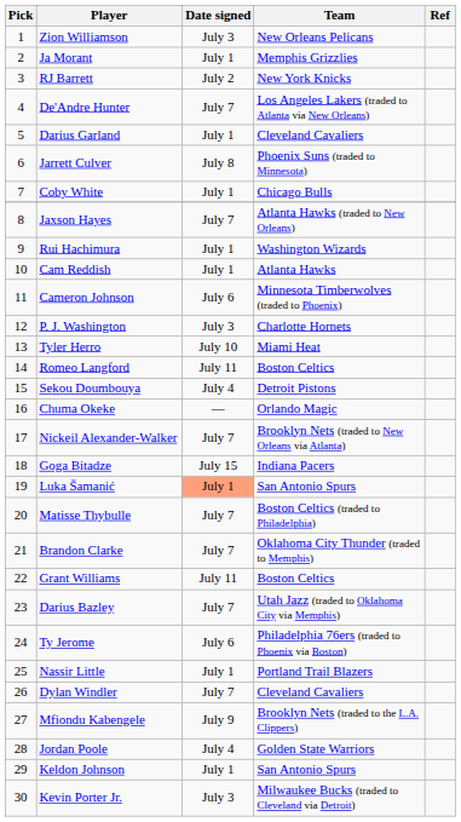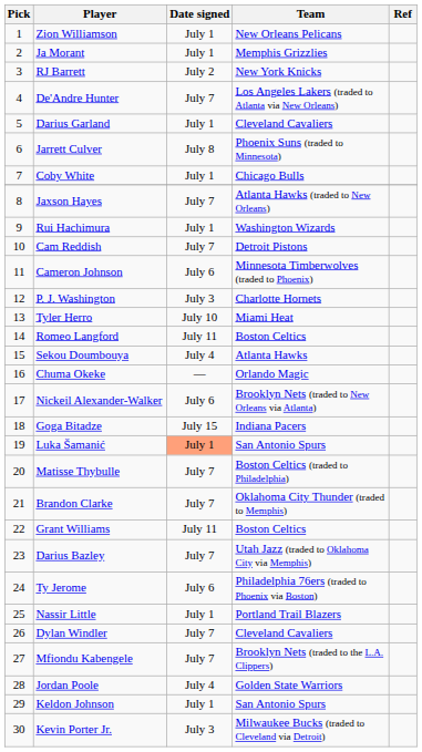 <table class="wikitable sortable" style="text-align:left">
 <tr>
 <th style="width:30px">Pick</th>
 <th style="width:170px">Player</th>
 <th style="width:80px">Date signed</th>
 <th style="width:200px">Team</th>
 <th class="unsortable" style="width:30px">Ref</th>
 </tr>
 <tr>
 <td align=center>1</td>
 <td><a href='#'>Zion Williamson</a></td>
-<td align=center>July 3</td>
+<td align=center>July 1</td>
 <td><a href='#'>New Orleans Pelicans</a></td>
 <td align=center></td>
 </tr>
 <tr>
 <td align=center>2</td>
 <td><a href='#'>Ja Morant</a></td>
 <td align=center>July 1</td>
 <td><a href='#'>Memphis Grizzlies</a></td>
 <td align=center></td>
 </tr>
 <tr>
 <td align=center>3</td>
 <td><a href='#'>RJ Barrett</a></td>
 <td align=center>July 2</td>
 <td><a href='#'>New York Knicks</a></td>
 <td align=center></td>
 </tr>
 <tr>
 <td align=center>4</td>
 <td><a href='#'>De'Andre Hunter</a></td>
 <td align=center>July 7</td>
 <td><a href='#'>Los Angeles Lakers</a> <small>(traded to <a href='#'>Atlanta</a> via <a href='#'>New Orleans</a>)</small></td>
 <td align=center></td>
 </tr>
 <tr>
 <td align=center>5</td>
 <td><a href='#'>Darius Garland</a></td>
 <td align=center>July 1</td>
 <td><a href='#'>Cleveland Cavaliers</a></td>
 <td align=center></td>
 </tr>
 <tr>
 <td align=center>6</td>
 <td><a href='#'>Jarrett Culver</a></td>
 <td align=center>July 8</td>
 <td><a href='#'>Phoenix Suns</a> <small>(traded to <a href='#'>Minnesota</a>)</small></td>
 <td align=center></td>
 </tr>
 <tr>
 <td align=center>7</td>
 <td><a href='#'>Coby White</a></td>
 <td align=center>July 1</td>
 <td><a href='#'>Chicago Bulls</a></td>
 <td align=center></td>
 </tr>
 <tr>
 </tr>
 <tr>
 <td align=center>8</td>
 <td><a href='#'>Jaxson Hayes</a></td>
 <td align=center>July 7</td>
 <td><a href='#'>Atlanta Hawks</a> <small>(traded to <a href='#'>New Orleans</a>)</small></td>
 <td align=center></td>
 </tr>
 <tr>
 <td align=center>9</td>
 <td><a href='#'>Rui Hachimura</a></td>
 <td align=center>July 1</td>
 <td><a href='#'>Washington Wizards</a></td>
 <td align=center></td>
 </tr>
 <tr>
 <td align=center>10</td>
 <td><a href='#'>Cam Reddish</a></td>
-<td align=center>July 1</td>
-<td><a href='#'>Atlanta Hawks</a></td>
+<td align=center>July 7</td>
+<td><a href='#'>Detroit Pistons</a></td>
 <td align=center></td>
 </tr>
 <tr>
 <td align=center>11</td>
 <td><a href='#'>Cameron Johnson</a></td>
 <td align=center>July 6</td>
 <td><a href='#'>Minnesota Timberwolves</a> <small>(traded to <a href='#'>Phoenix</a>)</small></td>
 <td align=center></td>
 </tr>
 <tr>
 <td align=center>12</td>
 <td><a href='#'>P. J. Washington</a></td>
 <td align=center>July 3</td>
 <td><a href='#'>Charlotte Hornets</a></td>
 <td align=center></td>
 </tr>
 <tr>
 <td align=center>13</td>
 <td><a href='#'>Tyler Herro</a></td>
 <td align=center>July 10</td>
 <td><a href='#'>Miami Heat</a></td>
 <td align=center></td>
 </tr>
 <tr>
 <td align=center>14</td>
 <td><a href='#'>Romeo Langford</a></td>
 <td align=center>July 11</td>
 <td><a href='#'>Boston Celtics</a></td>
 <td align=center></td>
 </tr>
 <tr>
 <td align=center>15</td>
 <td><a href='#'>Sekou Doumbouya</a></td>
 <td align=center>July 4</td>
-<td><a href='#'>Detroit Pistons</a></td>
+<td><a href='#'>Atlanta Hawks</a></td>
 <td align=center></td>
 </tr>
 <tr>
 <td align=center>16</td>
 <td><a href='#'>Chuma Okeke</a></td>
 <td align=center>—</td>
 <td><a href='#'>Orlando Magic</a></td>
 <td align=center></td>
 </tr>
 <tr>
 <td align=center>17</td>
 <td><a href='#'>Nickeil Alexander-Walker</a></td>
-<td align=center>July 7</td>
+<td align=center>July 6</td>
 <td><a href='#'>Brooklyn Nets</a> <small>(traded to <a href='#'>New Orleans</a> via <a href='#'>Atlanta</a>)</small></td>
 <td align=center></td>
 </tr>
 <tr>
 <td align=center>18</td>
 <td><a href='#'>Goga Bitadze</a></td>
 <td align=center>July 15</td>
 <td><a href='#'>Indiana Pacers</a></td>
 <td align=center></td>
 </tr>
 <tr>
 <td align=center>19</td>
 <td><a href='#'>Luka Šamanić</a></td>
 <td align=center style="background: lightsalmon;">July 1</td>
 <td><a href='#'>San Antonio Spurs</a></td>
 <td align=center></td>
 </tr>
 <tr>
 <td align=center>20</td>
 <td><a href='#'>Matisse Thybulle</a></td>
 <td align=center>July 7</td>
 <td><a href='#'>Boston Celtics</a> <small>(traded to <a href='#'>Philadelphia</a>)</small></td>
 <td align=center></td>
 </tr>
 <tr>
 <td align=center>21</td>
 <td><a href='#'>Brandon Clarke</a></td>
 <td align=center>July 7</td>
 <td><a href='#'>Oklahoma City Thunder</a> <small>(traded to <a href='#'>Memphis</a>)</small></td>
 <td align=center></td>
 </tr>
 <tr>
 <td align=center>22</td>
 <td><a href='#'>Grant Williams</a></td>
 <td align=center>July 11</td>
 <td><a href='#'>Boston Celtics</a></td>
 <td align=center></td>
 </tr>
 <tr>
 <td align=center>23</td>
 <td><a href='#'>Darius Bazley</a></td>
 <td align=center>July 7</td>
 <td><a href='#'>Utah Jazz</a> <small>(traded to <a href='#'>Oklahoma City</a> via <a href='#'>Memphis</a>)</small></td>
 <td align=center></td>
 </tr>
 <tr>
 <td align=center>24</td>
 <td><a href='#'>Ty Jerome</a></td>
 <td align=center>July 6</td>
 <td><a href='#'>Philadelphia 76ers</a> <small>(traded to <a href='#'>Phoenix</a> via <a href='#'>Boston</a>)</small></td>
 <td align=center></td>
 </tr>
 <tr>
 <td align=center>25</td>
 <td><a href='#'>Nassir Little</a></td>
 <td align=center>July 1</td>
 <td><a href='#'>Portland Trail Blazers</a></td>
 <td align=center></td>
 </tr>
 <tr>
 <td align=center>26</td>
 <td><a href='#'>Dylan Windler</a></td>
 <td align=center>July 7</td>
 <td><a href='#'>Cleveland Cavaliers</a></td>
 <td align=center></td>
 </tr>
 <tr>
 <td align=center>27</td>
 <td><a href='#'>Mfiondu Kabengele</a></td>
-<td align=center>July 9</td>
+<td align=center>July 7</td>
 <td><a href='#'>Brooklyn Nets</a> <small>(traded to the <a href='#'>L.A. Clippers</a>)</small></td>
 <td align=center></td>
 </tr>
 <tr>
 <td align=center>28</td>
 <td><a href='#'>Jordan Poole</a></td>
 <td align=center>July 4</td>
 <td><a href='#'>Golden State Warriors</a></td>
 <td align=center></td>
 </tr>
 <tr>
 <td align=center>29</td>
 <td><a href='#'>Keldon Johnson</a></td>
 <td align=center>July 1</td>
 <td><a href='#'>San Antonio Spurs</a></td>
 <td align=center></td>
 </tr>
 <tr>
 <td align=center>30</td>
 <td><a href='#'>Kevin Porter Jr.</a></td>
 <td align=center>July 3</td>
 <td><a href='#'>Milwaukee Bucks</a> <small>(traded to <a href='#'>Cleveland</a> via <a href='#'>Detroit</a>)</small></td>
 <td align=center></td>
 </tr>
 </table>
